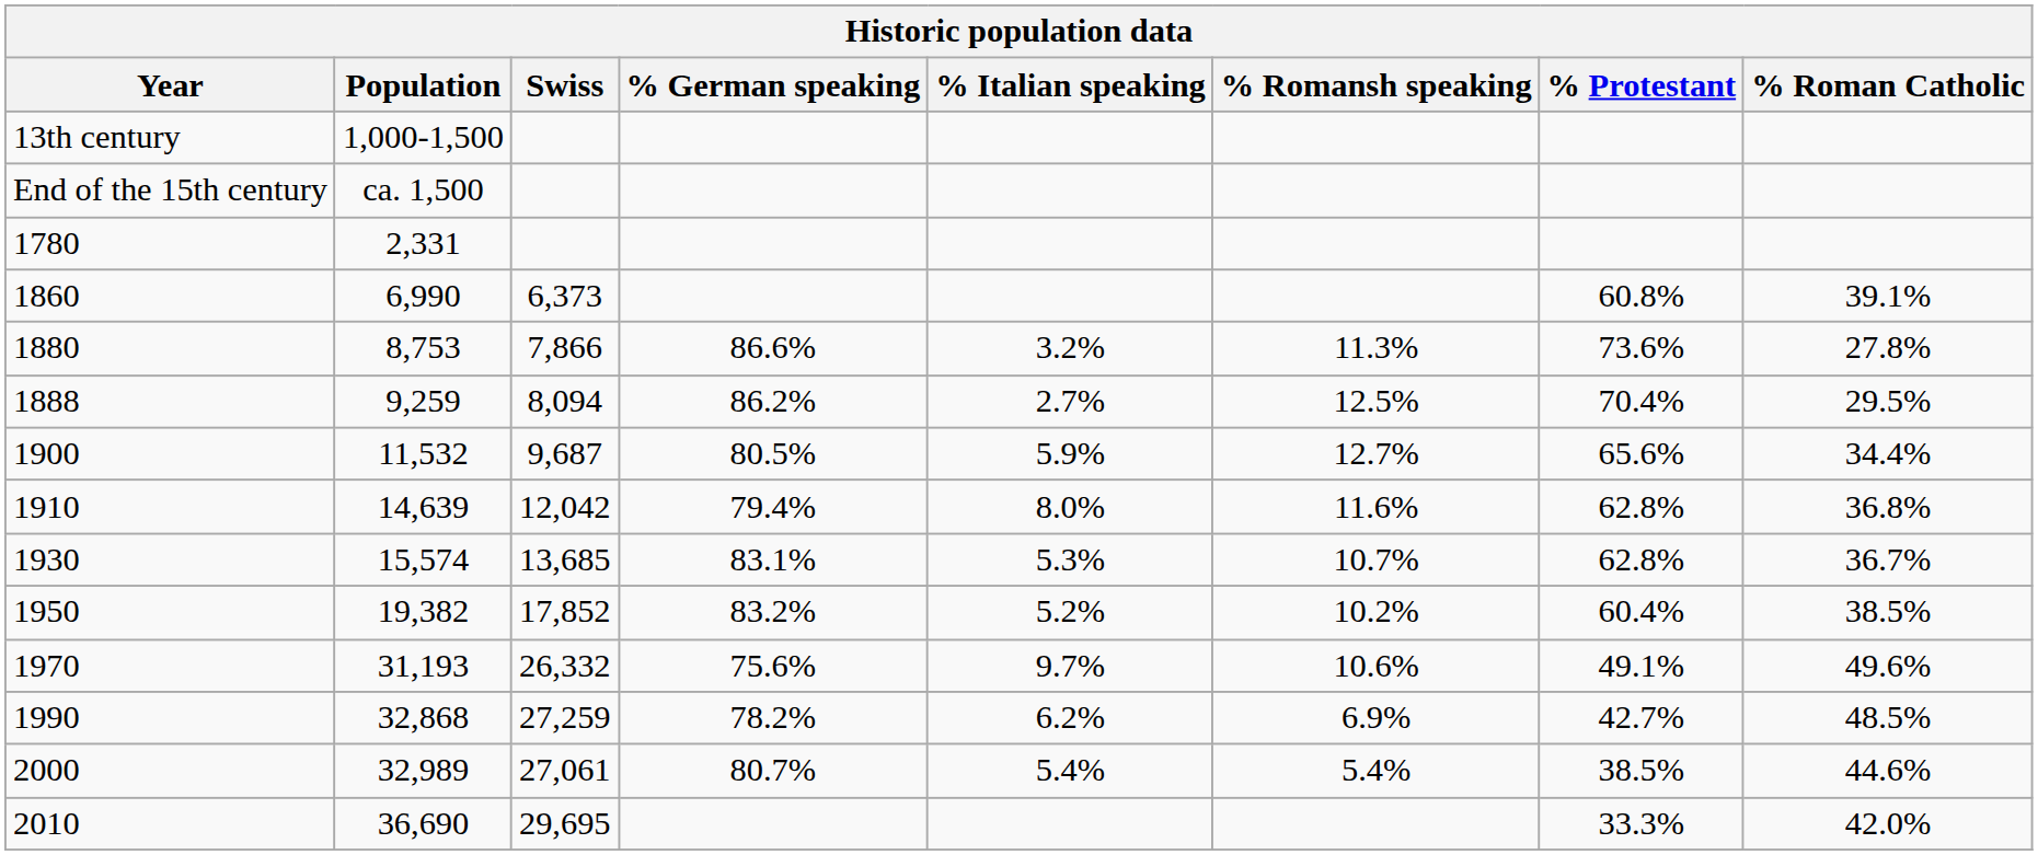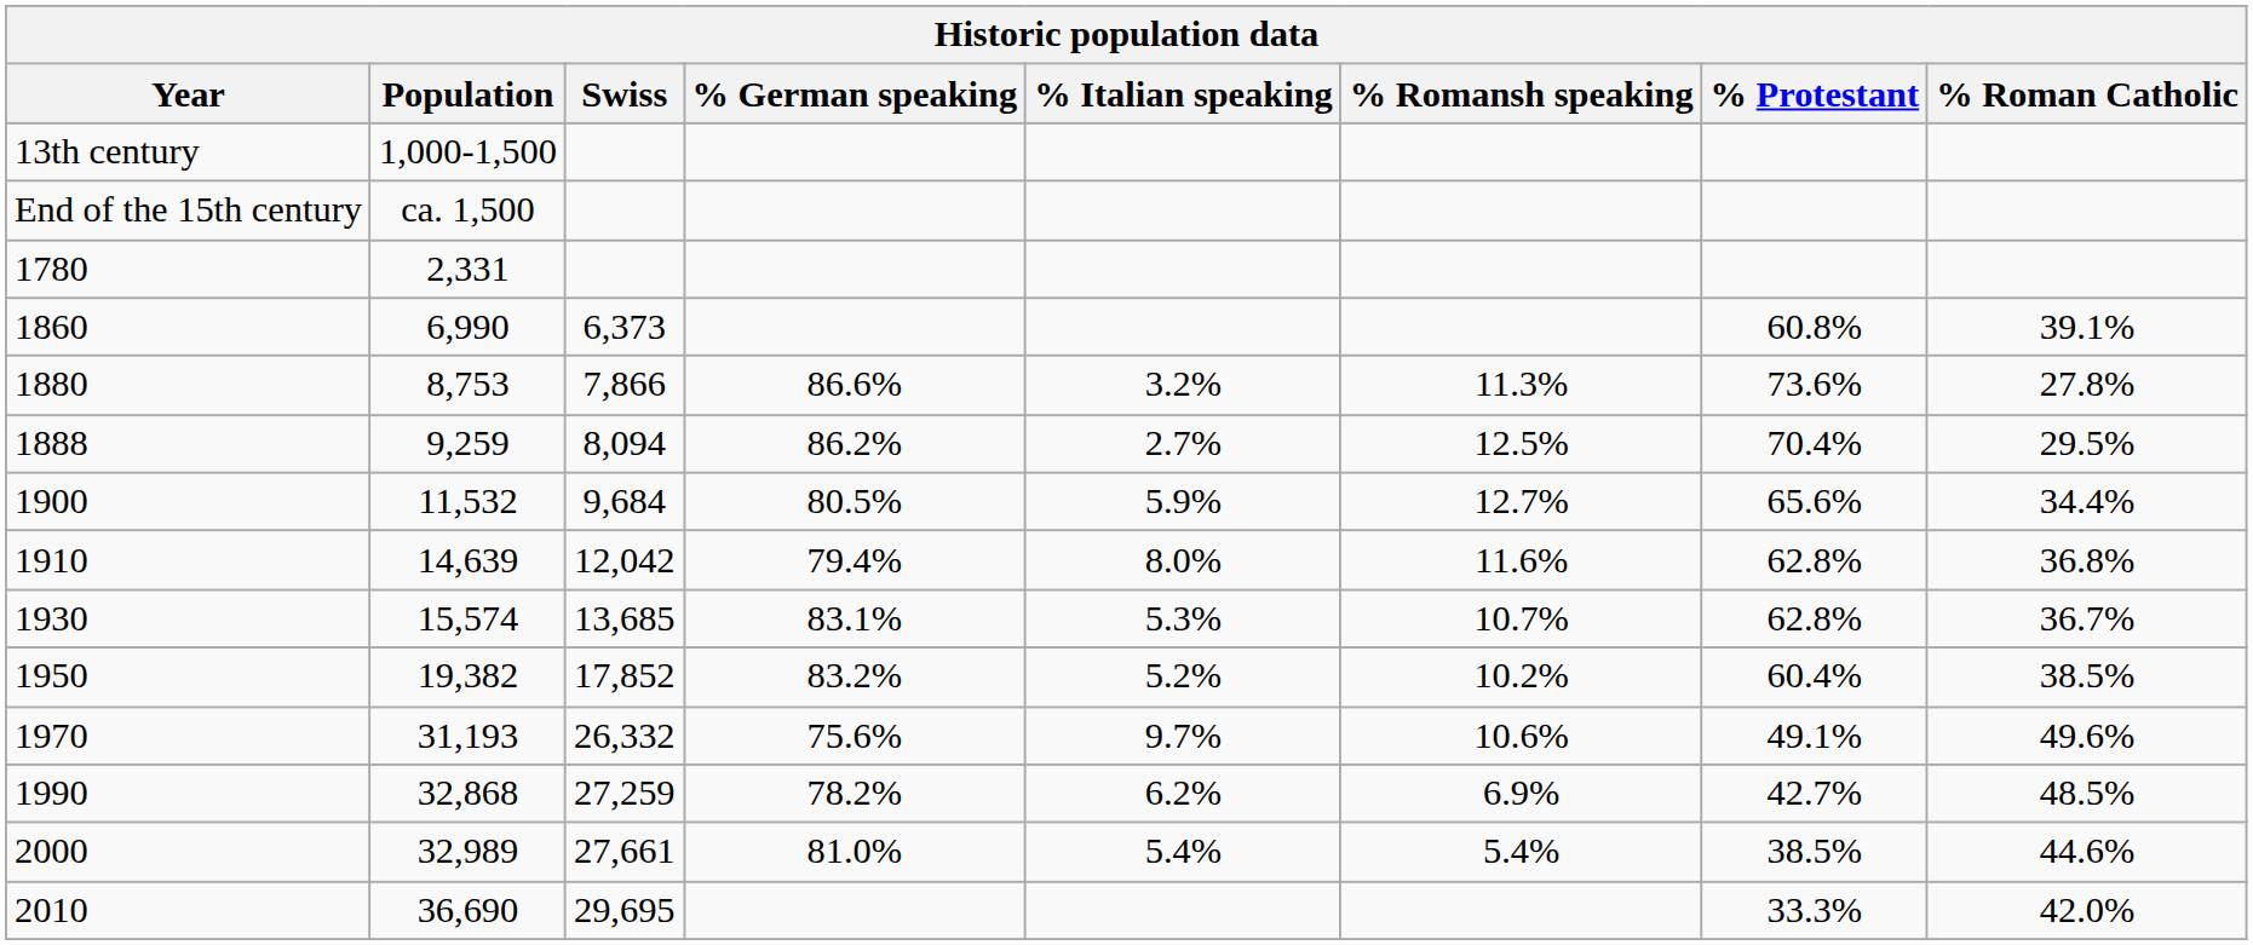 <table class="wikitable collapsible collapsed">
 <tr>
 <th colspan="12">Historic population data</th>
 </tr>
 <tr>
 <th>Year</th>
 <th>Population</th>
 <th>Swiss</th>
 <th>% German speaking</th>
 <th>% Italian speaking</th>
 <th>% Romansh speaking</th>
 <th>% <a href='#'>Protestant</a></th>
 <th>% Roman Catholic</th>
 </tr>
 <tr>
 <td>13th century</td>
 <td align="center">1,000-1,500</td>
 <td></td>
 <td></td>
 <td></td>
 <td></td>
 <td></td>
 <td></td>
 </tr>
 <tr>
 <td>End of the 15th century</td>
 <td align="center">ca. 1,500</td>
 <td></td>
 <td></td>
 <td></td>
 <td></td>
 <td></td>
 <td></td>
 </tr>
 <tr>
 <td>1780</td>
 <td align="center">2,331</td>
 <td></td>
 <td></td>
 <td></td>
 <td></td>
 <td></td>
 <td></td>
 </tr>
 <tr>
 <td>1860</td>
 <td align="center">6,990</td>
 <td align="center">6,373</td>
 <td align="center"></td>
 <td align="center"></td>
 <td align="center"></td>
 <td align="center">60.8%</td>
 <td align="center">39.1%</td>
 </tr>
 <tr>
 <td>1880</td>
 <td align="center">8,753</td>
 <td align="center">7,866</td>
 <td align="center">86.6%</td>
 <td align="center">3.2%</td>
 <td align="center">11.3%</td>
 <td align="center">73.6%</td>
 <td align="center">27.8%</td>
 </tr>
 <tr>
 <td>1888</td>
 <td align="center">9,259</td>
 <td align="center">8,094</td>
 <td align="center">86.2%</td>
 <td align="center">2.7%</td>
 <td align="center">12.5%</td>
 <td align="center">70.4%</td>
 <td align="center">29.5%</td>
 </tr>
 <tr>
 <td>1900</td>
 <td align="center">11,532</td>
-<td align="center">9,687</td>
+<td align="center">9,684</td>
 <td align="center">80.5%</td>
 <td align="center">5.9%</td>
 <td align="center">12.7%</td>
 <td align="center">65.6%</td>
 <td align="center">34.4%</td>
 </tr>
 <tr>
 <td>1910</td>
 <td align="center">14,639</td>
 <td align="center">12,042</td>
 <td align="center">79.4%</td>
 <td align="center">8.0%</td>
 <td align="center">11.6%</td>
 <td align="center">62.8%</td>
 <td align="center">36.8%</td>
 </tr>
 <tr>
 <td>1930</td>
 <td align="center">15,574</td>
 <td align="center">13,685</td>
 <td align="center">83.1%</td>
 <td align="center">5.3%</td>
 <td align="center">10.7%</td>
 <td align="center">62.8%</td>
 <td align="center">36.7%</td>
 </tr>
 <tr>
 <td>1950</td>
 <td align="center">19,382</td>
 <td align="center">17,852</td>
 <td align="center">83.2%</td>
 <td align="center">5.2%</td>
 <td align="center">10.2%</td>
 <td align="center">60.4%</td>
 <td align="center">38.5%</td>
 </tr>
 <tr>
 <td>1970</td>
 <td align="center">31,193</td>
 <td align="center">26,332</td>
 <td align="center">75.6%</td>
 <td align="center">9.7%</td>
 <td align="center">10.6%</td>
 <td align="center">49.1%</td>
 <td align="center">49.6%</td>
 </tr>
 <tr>
 <td>1990</td>
 <td align="center">32,868</td>
 <td align="center">27,259</td>
 <td align="center">78.2%</td>
 <td align="center">6.2%</td>
 <td align="center">6.9%</td>
 <td align="center">42.7%</td>
 <td align="center">48.5%</td>
 </tr>
 <tr>
 <td>2000</td>
 <td align="center">32,989</td>
-<td align="center">27,061</td>
-<td align="center">80.7%</td>
+<td align="center">27,661</td>
+<td align="center">81.0%</td>
 <td align="center">5.4%</td>
 <td align="center">5.4%</td>
 <td align="center">38.5%</td>
 <td align="center">44.6%</td>
 </tr>
 <tr>
 <td>2010</td>
 <td align="center">36,690</td>
 <td align="center">29,695</td>
 <td align="center"></td>
 <td align="center"></td>
 <td align="center"></td>
 <td align="center">33.3%</td>
 <td align="center">42.0%</td>
 </tr>
 <tr>
 </tr>
 </table>
